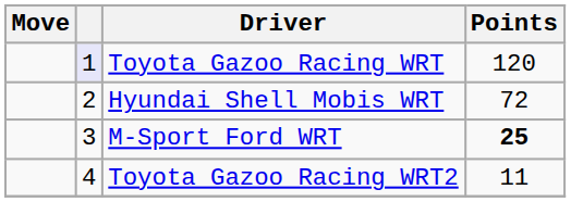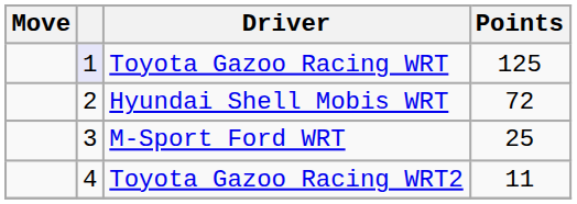 <table class="wikitable" style="font-size:85%;">
 <tr>
 <th>Move</th>
 <th></th>
 <th>Driver</th>
 <th>Points</th>
 </tr>
 <tr>
 <td align="center"></td>
 <td align="center" style="background: lavender;">1</td>
 <td><a href='#'>Toyota Gazoo Racing WRT</a></td>
-<td align="center">120</td>
+<td align="center">125</td>
 </tr>
 <tr>
 <td align="center"></td>
 <td align="center">2</td>
 <td><a href='#'>Hyundai Shell Mobis WRT</a></td>
 <td align="center">72</td>
 </tr>
 <tr>
 <td align="center"></td>
 <td align="center">3</td>
 <td><a href='#'>M-Sport Ford WRT</a></td>
-<td align="center"><strong>25</strong></td>
+<td align="center">25</td>
 </tr>
 <tr>
 <td align="center"></td>
 <td align="center">4</td>
 <td><a href='#'>Toyota Gazoo Racing WRT2</a></td>
 <td align="center">11</td>
 </tr>
 <tr>
 </tr>
 </table>
